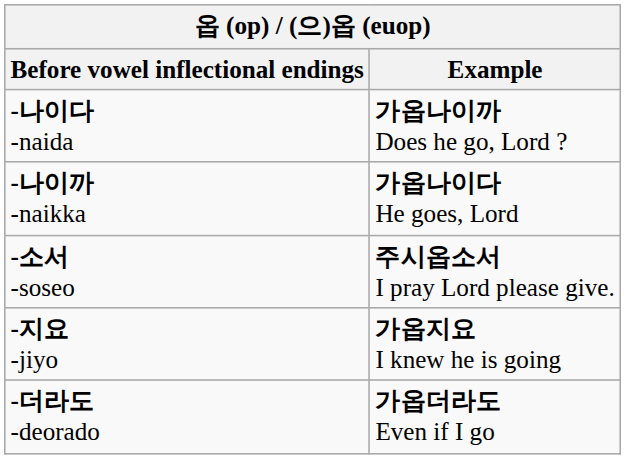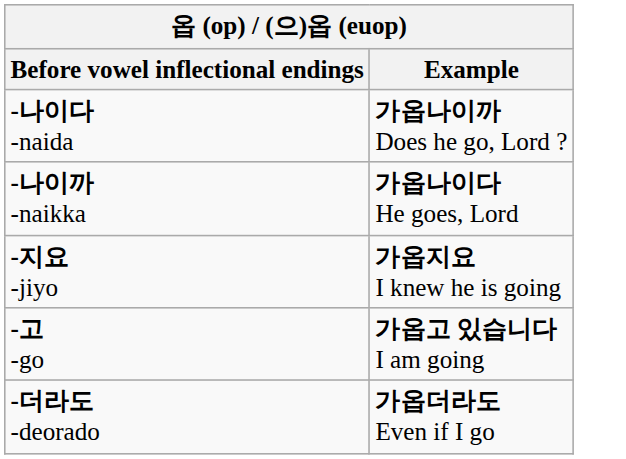 <table class="wikitable">
 <tr>
 <th colspan="2"><strong>옵 (op) / (으)옵 (euop)</strong></th>
 </tr>
 <tr>
 <th>Before vowel inflectional endings</th>
 <th>Example</th>
 </tr>
 <tr>
 <td><strong>-나이다</strong><br>-naida</td>
 <td><strong>가옵나이까</strong><br>Does he go, Lord ?</td>
 </tr>
 <tr>
 <td><strong>-나이까</strong><br>-naikka</td>
 <td><strong>가옵나이다</strong><br>He goes, Lord</td>
 </tr>
 <tr>
-<td><strong>-소서</strong><br>-soseo</td>
-<td><strong>주시옵소서</strong><br>I pray Lord please give.</td>
+<td><strong>-지요</strong><br>-jiyo</td>
+<td><strong>가옵지요</strong><br>I knew he is going</td>
 </tr>
 <tr>
-<td><strong>-지요</strong><br>-jiyo</td>
-<td><strong>가옵지요</strong><br>I knew he is going</td>
+<td><strong>-고</strong><br>-go</td>
+<td><strong>가옵고 있습니다</strong><br>I am going</td>
 </tr>
 <tr>
 <td><strong>-더라도</strong><br>-deorado</td>
 <td><strong>가옵더라도</strong><br>Even if I go</td>
 </tr>
 </table>
